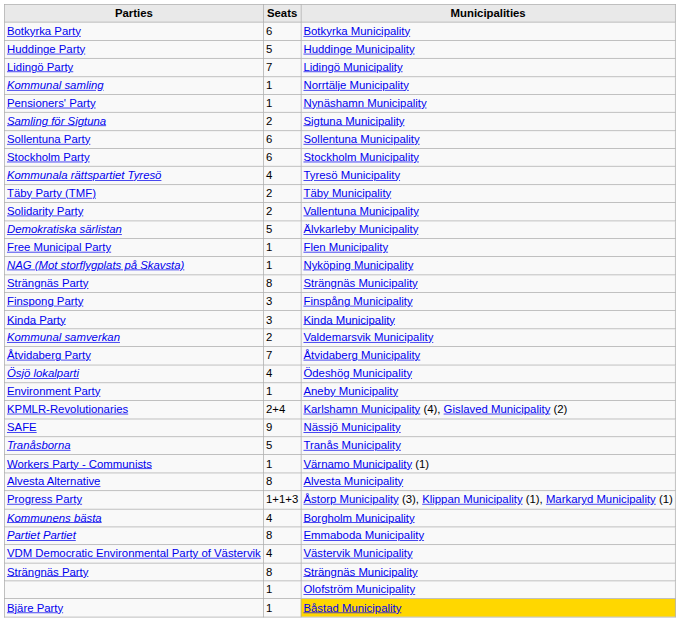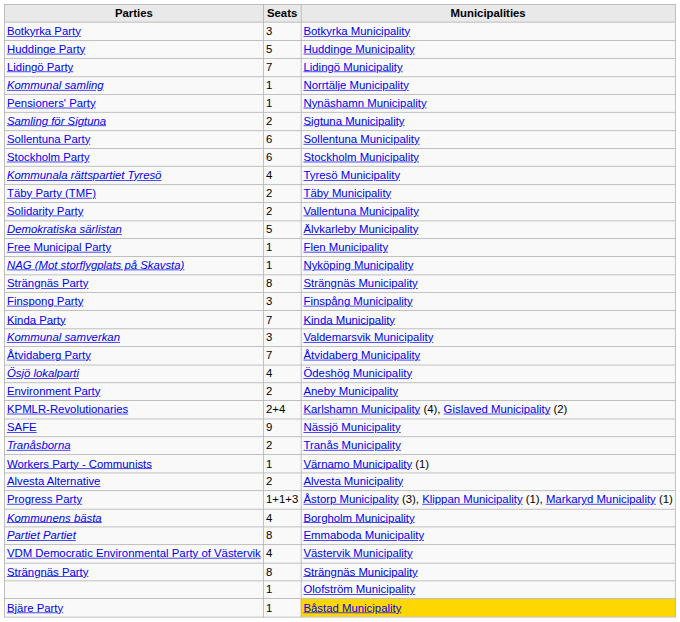 <table class="wikitable">
 <tr>
 <th style="background-color:#E9E9E9" align=left valign=top colspan=2>Parties</th>
 <th style="background-color:#E9E9E9" align=right>Seats</th>
 <th style="background-color:#E9E9E9" align=left valign=top>Municipalities</th>
 </tr>
 <tr>
 <td align=left valign=top colspan=2><a href='#'>Botkyrka Party</a></td>
-<td valign="top">6</td>
+<td valign="top">3</td>
 <td valign="top"><a href='#'>Botkyrka Municipality</a></td>
 </tr>
 <tr>
 <td align=left valign=top colspan=2><a href='#'>Huddinge Party</a></td>
 <td valign="top">5</td>
 <td valign="top"><a href='#'>Huddinge Municipality</a></td>
 </tr>
 <tr>
 <td align=left valign=top colspan=2><a href='#'>Lidingö Party</a></td>
 <td valign="top">7</td>
 <td valign="top"><a href='#'>Lidingö Municipality</a></td>
 </tr>
 <tr>
 <td align=left valign=top colspan=2><em><a href='#'>Kommunal samling</a></em></td>
 <td valign="top">1</td>
 <td valign="top"><a href='#'>Norrtälje Municipality</a></td>
 </tr>
 <tr>
 <td align=left valign=top colspan=2><a href='#'>Pensioners' Party</a></td>
 <td valign="top">1</td>
 <td valign="top"><a href='#'>Nynäshamn Municipality</a></td>
 </tr>
 <tr>
 <td align=left valign=top colspan=2><em><a href='#'>Samling för Sigtuna</a></em></td>
 <td valign="top">2</td>
 <td valign="top"><a href='#'>Sigtuna Municipality</a></td>
 </tr>
 <tr>
 <td align=left valign=top colspan=2><a href='#'>Sollentuna Party</a></td>
 <td valign="top">6</td>
 <td valign="top"><a href='#'>Sollentuna Municipality</a></td>
 </tr>
 <tr>
 <td align=left valign=top colspan=2><a href='#'>Stockholm Party</a></td>
 <td valign="top">6</td>
 <td valign="top"><a href='#'>Stockholm Municipality</a></td>
 </tr>
 <tr>
 <td align=left valign=top colspan=2><em><a href='#'>Kommunala rättspartiet Tyresö</a></em></td>
 <td valign="top">4</td>
 <td valign="top"><a href='#'>Tyresö Municipality</a></td>
 </tr>
 <tr>
 <td align=left valign=top colspan=2><a href='#'>Täby Party (TMF)</a></td>
 <td valign="top">2</td>
 <td valign="top"><a href='#'>Täby Municipality</a></td>
 </tr>
 <tr>
 <td align=left valign=top colspan=2><a href='#'>Solidarity Party</a></td>
 <td valign="top">2</td>
 <td valign="top"><a href='#'>Vallentuna Municipality</a></td>
 </tr>
 <tr>
 <td align=left valign=top colspan=2><em><a href='#'>Demokratiska särlistan</a></em></td>
 <td valign="top">5</td>
 <td valign="top"><a href='#'>Älvkarleby Municipality</a></td>
 </tr>
 <tr>
 <td align=left valign=top colspan=2><a href='#'>Free Municipal Party</a></td>
 <td valign="top">1</td>
 <td valign="top"><a href='#'>Flen Municipality</a></td>
 </tr>
 <tr>
 <td align=left valign=top colspan=2><em><a href='#'>NAG (Mot storflygplats på Skavsta)</a></em></td>
 <td valign="top">1</td>
 <td valign="top"><a href='#'>Nyköping Municipality</a></td>
 </tr>
 <tr>
 <td align=left valign=top colspan=2><a href='#'>Strängnäs Party</a></td>
 <td valign="top">8</td>
 <td valign="top"><a href='#'>Strängnäs Municipality</a></td>
 </tr>
 <tr>
 <td align=left valign=top colspan=2><a href='#'>Finspong Party</a></td>
 <td valign="top">3</td>
 <td valign="top"><a href='#'>Finspång Municipality</a></td>
 </tr>
 <tr>
 <td align=left valign=top colspan=2><a href='#'>Kinda Party</a></td>
-<td valign="top">3</td>
+<td valign="top">7</td>
 <td valign="top"><a href='#'>Kinda Municipality</a></td>
 </tr>
 <tr>
 <td align=left valign=top colspan=2><em><a href='#'>Kommunal samverkan</a></em></td>
-<td valign="top">2</td>
+<td valign="top">3</td>
 <td valign="top"><a href='#'>Valdemarsvik Municipality</a></td>
 </tr>
 <tr>
 <td align=left valign=top colspan=2><a href='#'>Åtvidaberg Party</a></td>
 <td valign="top">7</td>
 <td valign="top"><a href='#'>Åtvidaberg Municipality</a></td>
 </tr>
 <tr>
 <td align=left valign=top colspan=2><em><a href='#'>Ösjö lokalparti</a></em></td>
 <td valign="top">4</td>
 <td valign="top"><a href='#'>Ödeshög Municipality</a></td>
 </tr>
 <tr>
 <td align=left valign=top colspan=2><a href='#'>Environment Party</a></td>
-<td valign="top">1</td>
+<td valign="top">2</td>
 <td valign="top"><a href='#'>Aneby Municipality</a></td>
 </tr>
 <tr>
 <td align=left valign=top colspan=2><a href='#'>KPMLR-Revolutionaries</a></td>
 <td valign="top">2+4</td>
 <td valign="top"><a href='#'>Karlshamn Municipality</a> (4), <a href='#'>Gislaved Municipality</a> (2)</td>
 </tr>
 <tr>
 <td align=left valign=top colspan=2><a href='#'>SAFE</a></td>
 <td valign="top">9</td>
 <td valign="top"><a href='#'>Nässjö Municipality</a></td>
 </tr>
 <tr>
 <td align=left valign=top colspan=2><em><a href='#'>Tranåsborna</a></em></td>
-<td valign="top">5</td>
+<td valign="top">2</td>
 <td valign="top"><a href='#'>Tranås Municipality</a></td>
 </tr>
 <tr>
 <td align=left valign=top colspan=2><a href='#'>Workers Party - Communists</a></td>
 <td valign="top">1</td>
 <td valign="top"><a href='#'>Värnamo Municipality</a> (1)</td>
 </tr>
 <tr>
 <td align=left valign=top colspan=2><a href='#'>Alvesta Alternative</a></td>
-<td valign="top">8</td>
+<td valign="top">2</td>
 <td valign="top"><a href='#'>Alvesta Municipality</a></td>
 </tr>
 <tr>
 <td align=left valign=top colspan=2><a href='#'>Progress Party</a></td>
 <td valign="top">1+1+3</td>
 <td valign="top"><a href='#'>Åstorp Municipality</a> (3), <a href='#'>Klippan Municipality</a> (1), <a href='#'>Markaryd Municipality</a> (1)</td>
 </tr>
 <tr>
 <td align=left valign=top colspan=2><em><a href='#'>Kommunens bästa</a></em></td>
 <td valign="top">4</td>
 <td valign="top"><a href='#'>Borgholm Municipality</a></td>
 </tr>
 <tr>
 <td align=left valign=top colspan=2><em><a href='#'>Partiet Partiet</a></em></td>
 <td valign="top">8</td>
 <td valign="top"><a href='#'>Emmaboda Municipality</a></td>
 </tr>
 <tr>
 <td align=left valign=top colspan=2><a href='#'>VDM Democratic Environmental Party of Västervik</a></td>
 <td valign="top">4</td>
 <td valign="top"><a href='#'>Västervik Municipality</a></td>
 </tr>
 <tr>
 <td align=left valign=top colspan=2><a href='#'>Strängnäs Party</a></td>
 <td valign="top">8</td>
 <td valign="top"><a href='#'>Strängnäs Municipality</a></td>
 </tr>
 <tr>
 <td align=left valign=top colspan=2><em></em></td>
 <td valign="top">1</td>
 <td valign="top"><a href='#'>Olofström Municipality</a></td>
 </tr>
 <tr>
 <td align=left valign=top colspan=2><a href='#'>Bjäre Party</a></td>
 <td valign="top">1</td>
 <td valign="top" style="background: gold;"><a href='#'>Båstad Municipality</a></td>
 </tr>
 </table>
